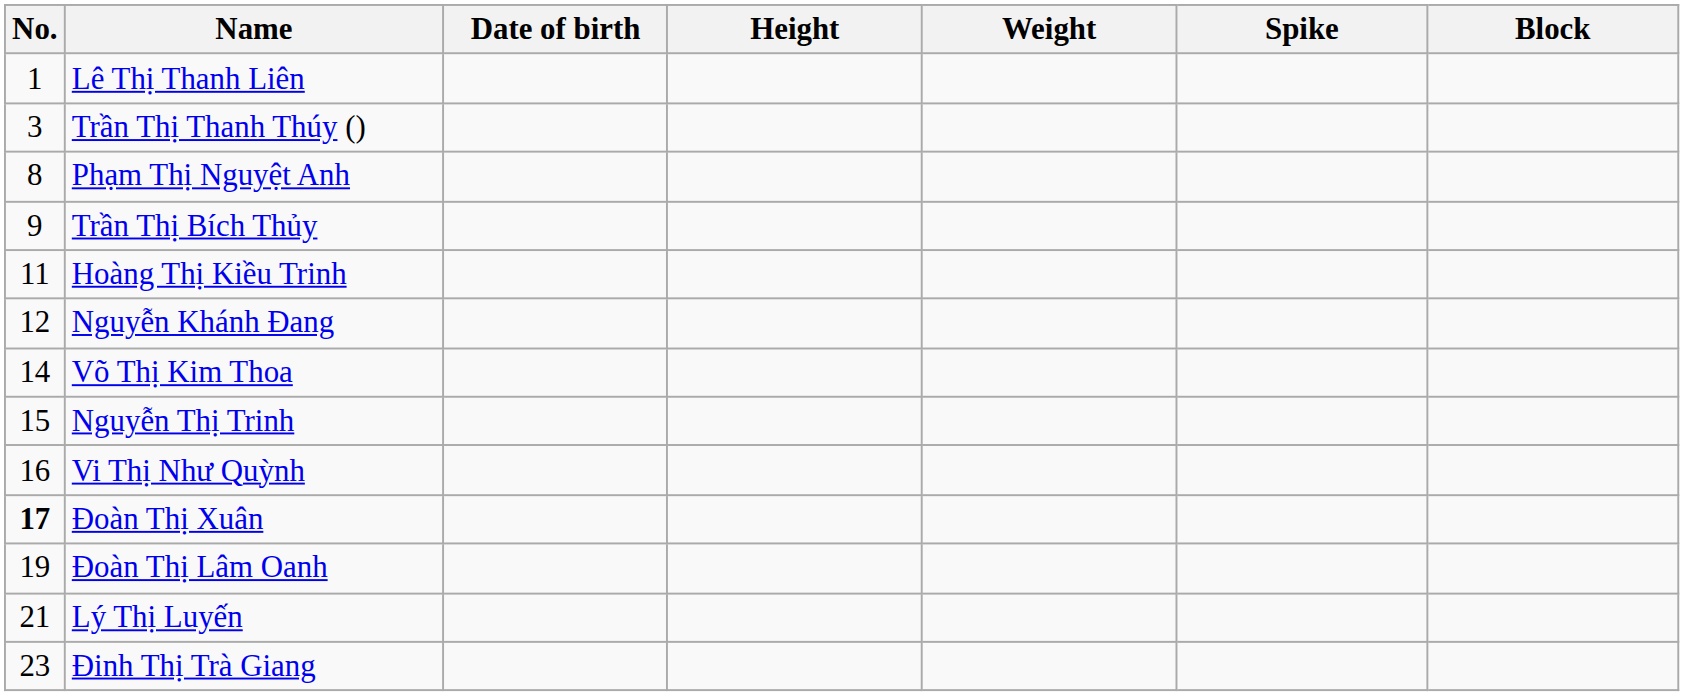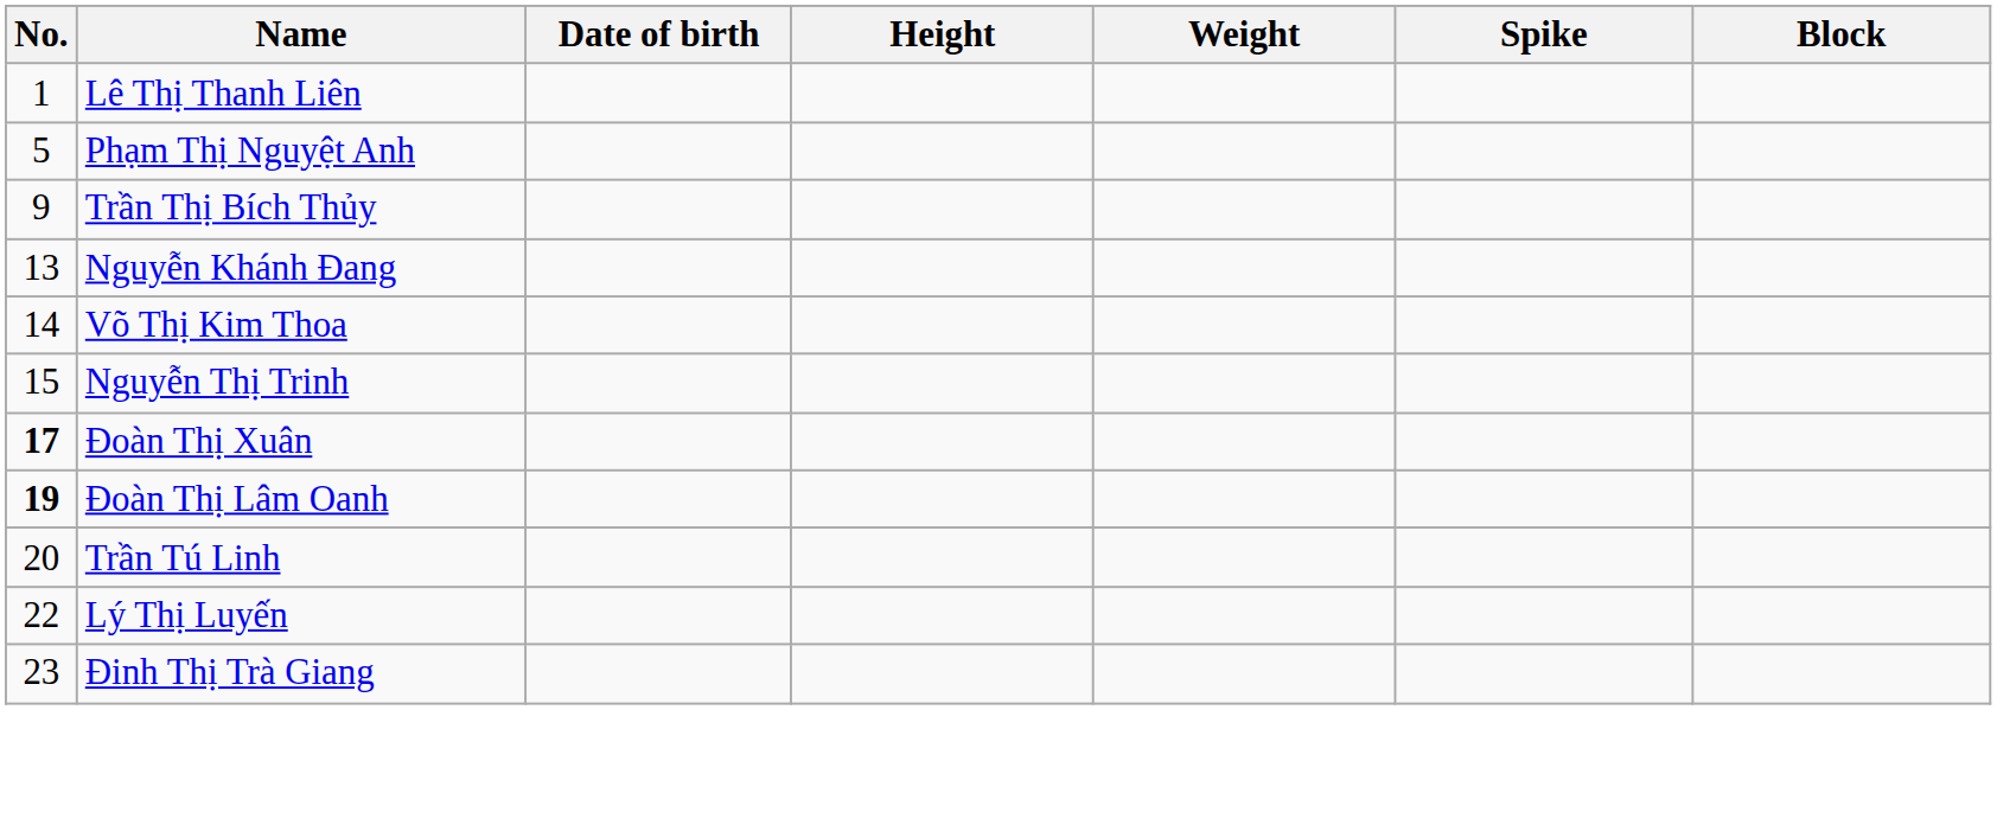 <table class="wikitable sortable" style="font-size:100%; text-align:center;">
 <tr>
 <th>No.</th>
 <th style="width:14em">Name</th>
 <th style="width:8em">Date of birth</th>
 <th style="width:9em">Height</th>
 <th style="width:9em">Weight</th>
 <th style="width:9em">Spike</th>
 <th style="width:9em">Block</th>
 </tr>
 <tr>
 <td>1</td>
 <td align=left> <a href='#'>Lê Thị Thanh Liên</a></td>
 <td align=right></td>
 <td></td>
 <td></td>
 <td></td>
 <td></td>
 </tr>
 <tr>
-<td>3</td>
-<td align=left> <a href='#'>Trần Thị Thanh Thúy</a> ()</td>
-<td align=right></td>
-<td></td>
-<td></td>
-<td></td>
-<td></td>
-</tr>
-<tr>
-<td>8</td>
+<td>5</td>
 <td align=left> <a href='#'>Phạm Thị Nguyệt Anh</a></td>
 <td align=right></td>
 <td></td>
 <td></td>
 <td></td>
 <td></td>
 </tr>
 <tr>
 <td>9</td>
 <td align=left> <a href='#'>Trần Thị Bích Thủy</a></td>
 <td align=right></td>
 <td></td>
 <td></td>
 <td></td>
 <td></td>
 </tr>
 <tr>
-<td>11</td>
-<td align=left> <a href='#'>Hoàng Thị Kiều Trinh</a></td>
-<td align=right></td>
-<td></td>
-<td></td>
-<td></td>
-<td></td>
-</tr>
-<tr>
-<td>12</td>
+<td>13</td>
 <td align=left> <a href='#'>Nguyễn Khánh Đang</a></td>
 <td align=right></td>
 <td></td>
 <td></td>
 <td></td>
 <td></td>
 </tr>
 <tr>
 <td>14</td>
 <td align=left> <a href='#'>Võ Thị Kim Thoa</a></td>
 <td align=right></td>
 <td></td>
 <td></td>
 <td></td>
 <td></td>
 </tr>
 <tr>
 <td>15</td>
 <td align=left> <a href='#'>Nguyễn Thị Trinh</a></td>
 <td align=right></td>
 <td></td>
 <td></td>
 <td></td>
 <td></td>
 </tr>
 <tr>
-<td>16</td>
-<td align=left> <a href='#'>Vi Thị Như Quỳnh</a></td>
-<td align=right></td>
-<td></td>
-<td></td>
-<td></td>
-<td></td>
-</tr>
-<tr>
 <td><strong>17</strong></td>
 <td align=left> <a href='#'>Đoàn Thị Xuân</a></td>
 <td align=right></td>
 <td></td>
 <td></td>
 <td></td>
 <td></td>
 </tr>
 <tr>
-<td>19</td>
+<td><strong>19</strong></td>
 <td align=left> <a href='#'>Đoàn Thị Lâm Oanh</a></td>
 <td align=right></td>
 <td></td>
 <td></td>
 <td></td>
 <td></td>
 </tr>
 <tr>
-<td>21</td>
+<td>20</td>
+<td align=left> <a href='#'>Trần Tú Linh</a></td>
+<td align=right></td>
+<td></td>
+<td></td>
+<td></td>
+<td></td>
+</tr>
+<tr>
+<td>22</td>
 <td align=left> <a href='#'>Lý Thị Luyến</a></td>
 <td align=right></td>
 <td></td>
 <td></td>
 <td></td>
 <td></td>
 </tr>
 <tr>
 <td>23</td>
 <td align=left> <a href='#'>Đinh Thị Trà Giang</a></td>
 <td align=right></td>
 <td></td>
 <td></td>
 <td></td>
 <td></td>
 </tr>
 </table>
